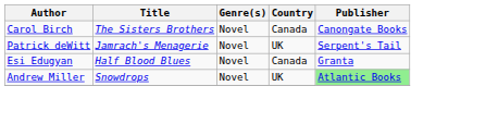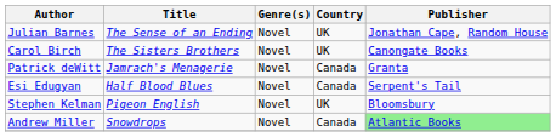 <table class="wikitable">
 <tr>
 <th>Author</th>
 <th>Title</th>
 <th>Genre(s)</th>
 <th>Country</th>
 <th>Publisher</th>
 </tr>
 <tr>
+<td><a href='#'>Julian Barnes</a></td>
+<td><em><a href='#'>The Sense of an Ending</a></em></td>
+<td>Novel</td>
+<td>UK</td>
+<td><a href='#'>Jonathan Cape</a>,  <a href='#'>Random House</a></td>
+</tr>
+<tr>
 <td><a href='#'>Carol Birch</a></td>
 <td><em><a href='#'>The Sisters Brothers</a></em></td>
 <td>Novel</td>
-<td>Canada</td>
+<td>UK</td>
 <td><a href='#'>Canongate Books</a></td>
 </tr>
 <tr>
 <td><a href='#'>Patrick deWitt</a></td>
 <td><em><a href='#'>Jamrach's Menagerie</a></em></td>
 <td>Novel</td>
-<td>UK</td>
-<td><a href='#'>Serpent's Tail</a></td>
+<td>Canada</td>
+<td><a href='#'>Granta</a></td>
 </tr>
 <tr>
 <td><a href='#'>Esi Edugyan</a></td>
 <td><em><a href='#'>Half Blood Blues</a></em></td>
 <td>Novel</td>
 <td>Canada</td>
-<td><a href='#'>Granta</a></td>
+<td><a href='#'>Serpent's Tail</a></td>
+</tr>
+<tr>
+<td><a href='#'>Stephen Kelman</a></td>
+<td><em><a href='#'>Pigeon English</a></em></td>
+<td>Novel</td>
+<td>UK</td>
+<td><a href='#'>Bloomsbury</a></td>
 </tr>
 <tr>
 <td><a href='#'>Andrew Miller</a></td>
 <td><em><a href='#'>Snowdrops</a></em></td>
 <td>Novel</td>
-<td>UK</td>
+<td>Canada</td>
 <td style="background: lightgreen;"><a href='#'>Atlantic Books</a></td>
 </tr>
 <tr>
 </tr>
 </table>
